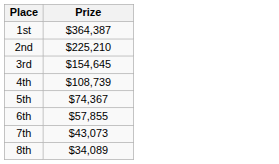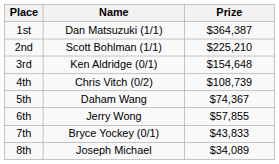 <table class="wikitable">
 <tr>
 <th width="50">Place</th>
+<th width="200">Name</th>
 <th width="125">Prize</th>
 </tr>
 <tr>
 <td align = "center">1st</td>
+<td align = "center">Dan Matsuzuki (1/1)</td>
 <td align = "center">$364,387</td>
 </tr>
 <tr>
 <td align = "center">2nd</td>
+<td align = "center">Scott Bohlman (1/1)</td>
 <td align = "center">$225,210</td>
 </tr>
 <tr>
 <td align = "center">3rd</td>
-<td align = "center">$154,645</td>
+<td align = "center">Ken Aldridge (0/1)</td>
+<td align = "center">$154,648</td>
 </tr>
 <tr>
 <td align = "center">4th</td>
+<td align = "center">Chris Vitch (0/2)</td>
 <td align = "center">$108,739</td>
 </tr>
 <tr>
 <td align = "center">5th</td>
+<td align = "center">Daham Wang</td>
 <td align = "center">$74,367</td>
 </tr>
 <tr>
 <td align = "center">6th</td>
+<td align = "center">Jerry Wong</td>
 <td align = "center">$57,855</td>
 </tr>
 <tr>
 <td align = "center">7th</td>
-<td align = "center">$43,073</td>
+<td align = "center">Bryce Yockey (0/1)</td>
+<td align = "center">$43,833</td>
 </tr>
 <tr>
 <td align = "center">8th</td>
+<td align = "center">Joseph Michael</td>
 <td align = "center">$34,089</td>
 </tr>
 </table>
